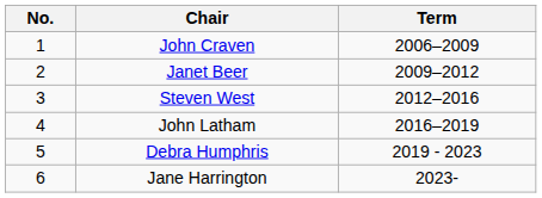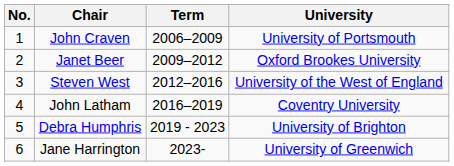 <table class="wikitable" style="text-align:center; width:40%">
 <tr>
 <th>No.</th>
 <th>Chair</th>
 <th>Term</th>
+<th>University</th>
 </tr>
 <tr>
 <td>1</td>
 <td><a href='#'>John Craven</a></td>
 <td>2006–2009</td>
+<td><a href='#'>University of Portsmouth</a></td>
 </tr>
 <tr>
 <td>2</td>
 <td><a href='#'>Janet Beer</a></td>
 <td>2009–2012</td>
+<td><a href='#'>Oxford Brookes University</a></td>
 </tr>
 <tr>
 <td>3</td>
 <td><a href='#'>Steven West</a></td>
 <td>2012–2016</td>
+<td><a href='#'>University of the West of England</a></td>
 </tr>
 <tr>
 <td>4</td>
 <td>John Latham</td>
 <td>2016–2019</td>
+<td><a href='#'>Coventry University</a></td>
 </tr>
 <tr>
 <td>5</td>
 <td><a href='#'>Debra Humphris</a></td>
 <td>2019 - 2023</td>
+<td><a href='#'>University of Brighton</a></td>
 </tr>
 <tr>
 <td>6</td>
 <td>Jane Harrington</td>
 <td>2023-</td>
+<td><a href='#'>University of Greenwich</a></td>
 </tr>
 </table>
